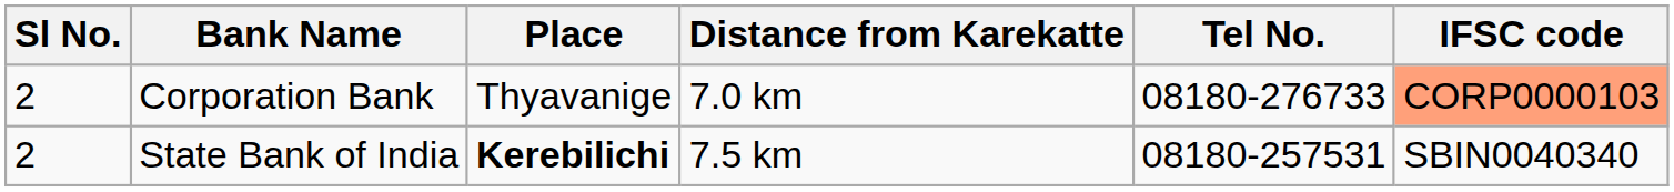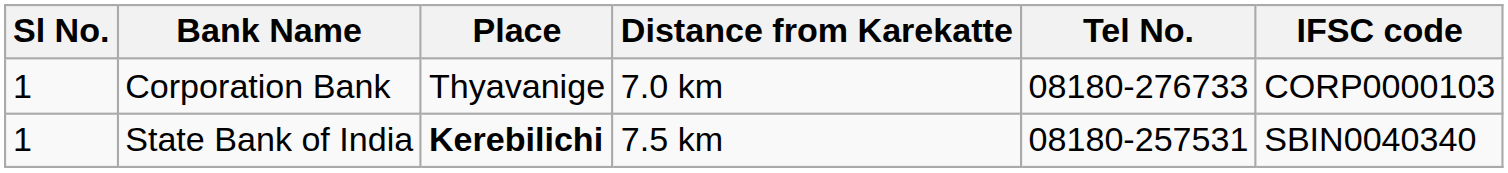 <table class="wikitable">
 <tr>
 <th>Sl No.</th>
 <th>Bank Name</th>
 <th>Place</th>
 <th>Distance from Karekatte</th>
 <th>Tel No.</th>
 <th>IFSC code</th>
 </tr>
 <tr>
-<td>2</td>
+<td>1</td>
 <td>Corporation Bank</td>
 <td>Thyavanige</td>
 <td>7.0 km</td>
 <td>08180-276733</td>
-<td style="background: lightsalmon;">CORP0000103 </td>
+<td>CORP0000103 </td>
 </tr>
 <tr>
-<td>2</td>
+<td>1</td>
 <td>State Bank of India</td>
 <td><strong>Kerebilichi</strong></td>
 <td>7.5 km</td>
 <td>08180-257531</td>
 <td>SBIN0040340 </td>
 </tr>
 </table>
